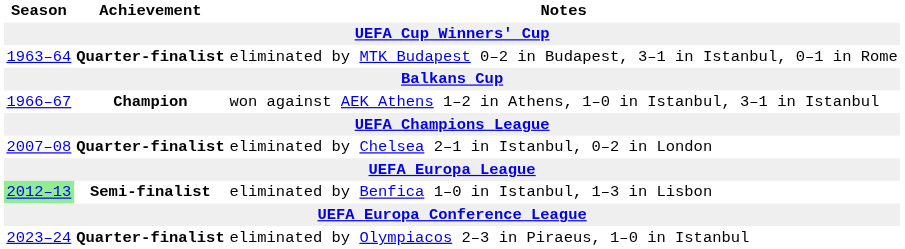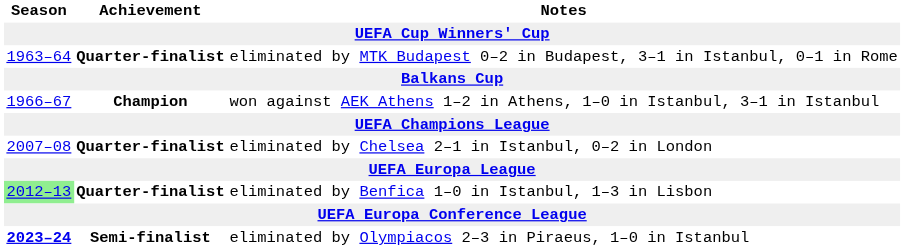 <table class="toccolours" border="0" cellpadding="2" cellspacing="0" align="left" style="margin:0em;">
 <tr bgcolor=>
 <th>Season</th>
 <th>Achievement</th>
 <th>Notes</th>
 </tr>
 <tr>
 <th colspan="4" bgcolor=#EFEFEF><a href='#'>UEFA Cup Winners' Cup</a></th>
 </tr>
 <tr>
 <td align="center"><a href='#'>1963–64</a></td>
 <td align="center"><strong>Quarter-finalist</strong></td>
 <td align="left">eliminated by  <a href='#'>MTK Budapest</a> 0–2 in Budapest, 3–1 in Istanbul, 0–1 in Rome</td>
 </tr>
 <tr>
 <th colspan="4" bgcolor=#EFEFEF><a href='#'>Balkans Cup</a></th>
 </tr>
 <tr>
 <td align="center"><a href='#'>1966–67</a></td>
 <td align="center"><strong>Champion</strong></td>
 <td align="left">won against  <a href='#'>AEK Athens</a> 1–2 in Athens, 1–0 in Istanbul, 3–1 in Istanbul</td>
 </tr>
 <tr>
 <th colspan="4" bgcolor=#EFEFEF><a href='#'>UEFA Champions League</a></th>
 </tr>
 <tr>
 <td align="center"><a href='#'>2007–08</a></td>
 <td align="center"><strong>Quarter-finalist</strong></td>
 <td align="left">eliminated by  <a href='#'>Chelsea</a> 2–1 in Istanbul, 0–2 in London</td>
 </tr>
 <tr>
 <th colspan="4" bgcolor=#EFEFEF><a href='#'>UEFA Europa League</a></th>
 </tr>
 <tr>
 <td align="center" style="background: lightgreen;"><a href='#'>2012–13</a></td>
-<td align="center"><strong>Semi-finalist</strong></td>
+<td align="center"><strong>Quarter-finalist</strong></td>
 <td align="left">eliminated by  <a href='#'>Benfica</a> 1–0 in Istanbul, 1–3 in Lisbon</td>
 </tr>
 <tr>
 <th colspan="4" bgcolor=#EFEFEF><a href='#'>UEFA Europa Conference League</a></th>
 </tr>
 <tr>
-<td align="center"><a href='#'>2023–24</a></td>
-<td align="center"><strong>Quarter-finalist</strong></td>
+<td align="center"><strong><a href='#'>2023–24</a></strong></td>
+<td align="center"><strong>Semi-finalist</strong></td>
 <td align="left">eliminated by  <a href='#'>Olympiacos</a> 2–3 in Piraeus, 1–0 in Istanbul </td>
 </tr>
 </table>
